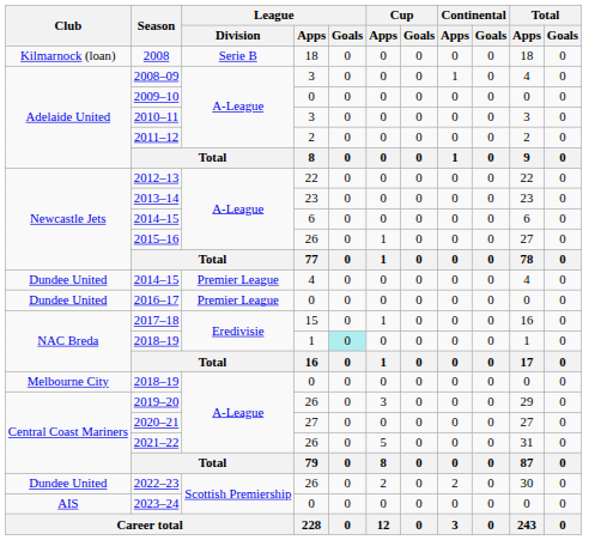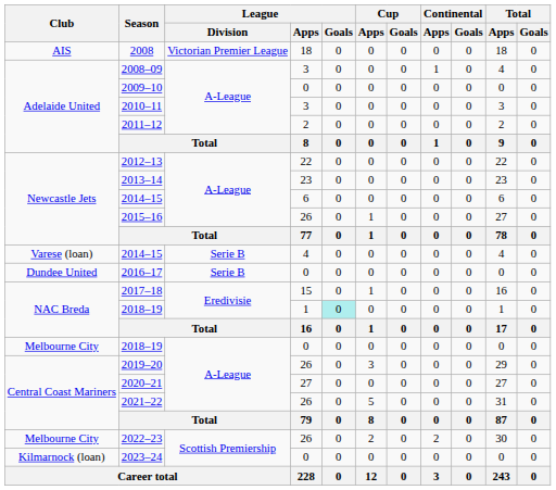 <table class="wikitable" style="text-align: center;">
 <tr>
 <th rowspan=2>Club</th>
 <th rowspan=2>Season</th>
 <th colspan=3>League</th>
 <th colspan=2>Cup</th>
 <th colspan=2>Continental</th>
 <th colspan=2>Total</th>
 </tr>
 <tr>
 <th>Division</th>
 <th>Apps</th>
 <th>Goals</th>
 <th>Apps</th>
 <th>Goals</th>
 <th>Apps</th>
 <th>Goals</th>
 <th>Apps</th>
 <th>Goals</th>
 </tr>
 <tr>
-<td><a href='#'>Kilmarnock</a> (loan)</td>
+<td><a href='#'>AIS</a></td>
 <td><a href='#'>2008</a></td>
-<td><a href='#'>Serie B</a></td>
+<td><a href='#'>Victorian Premier League</a></td>
 <td>18</td>
 <td>0</td>
 <td>0</td>
 <td>0</td>
 <td>0</td>
 <td>0</td>
 <td>18</td>
 <td>0</td>
 </tr>
 <tr>
 <td rowspan=5><a href='#'>Adelaide United</a></td>
 <td><a href='#'>2008–09</a></td>
 <td rowspan=4><a href='#'>A-League</a></td>
 <td>3</td>
 <td>0</td>
 <td>0</td>
 <td>0</td>
 <td>1</td>
 <td>0</td>
 <td>4</td>
 <td>0</td>
 </tr>
 <tr>
 <td><a href='#'>2009–10</a></td>
 <td>0</td>
 <td>0</td>
 <td>0</td>
 <td>0</td>
 <td>0</td>
 <td>0</td>
 <td>0</td>
 <td>0</td>
 </tr>
 <tr>
 <td><a href='#'>2010–11</a></td>
 <td>3</td>
 <td>0</td>
 <td>0</td>
 <td>0</td>
 <td>0</td>
 <td>0</td>
 <td>3</td>
 <td>0</td>
 </tr>
 <tr>
 <td><a href='#'>2011–12</a></td>
 <td>2</td>
 <td>0</td>
 <td>0</td>
 <td>0</td>
 <td>0</td>
 <td>0</td>
 <td>2</td>
 <td>0</td>
 </tr>
 <tr>
 <th colspan=2>Total</th>
 <th>8</th>
 <th>0</th>
 <th>0</th>
 <th>0</th>
 <th>1</th>
 <th>0</th>
 <th>9</th>
 <th>0</th>
 </tr>
 <tr>
 <td rowspan=5><a href='#'>Newcastle Jets</a></td>
 <td><a href='#'>2012–13</a></td>
 <td rowspan=4><a href='#'>A-League</a></td>
 <td>22</td>
 <td>0</td>
 <td>0</td>
 <td>0</td>
 <td>0</td>
 <td>0</td>
 <td>22</td>
 <td>0</td>
 </tr>
 <tr>
 <td><a href='#'>2013–14</a></td>
 <td>23</td>
 <td>0</td>
 <td>0</td>
 <td>0</td>
 <td>0</td>
 <td>0</td>
 <td>23</td>
 <td>0</td>
 </tr>
 <tr>
 <td><a href='#'>2014–15</a></td>
 <td>6</td>
 <td>0</td>
 <td>0</td>
 <td>0</td>
 <td>0</td>
 <td>0</td>
 <td>6</td>
 <td>0</td>
 </tr>
 <tr>
 <td><a href='#'>2015–16</a></td>
 <td>26</td>
 <td>0</td>
 <td>1</td>
 <td>0</td>
 <td>0</td>
 <td>0</td>
 <td>27</td>
 <td>0</td>
 </tr>
 <tr>
 <th colspan=2>Total</th>
 <th>77</th>
 <th>0</th>
 <th>1</th>
 <th>0</th>
 <th>0</th>
 <th>0</th>
 <th>78</th>
 <th>0</th>
 </tr>
 <tr>
-<td><a href='#'>Dundee United</a></td>
+<td><a href='#'>Varese</a> (loan)</td>
 <td><a href='#'>2014–15</a></td>
-<td><a href='#'>Premier League</a></td>
+<td><a href='#'>Serie B</a></td>
 <td>4</td>
 <td>0</td>
 <td>0</td>
 <td>0</td>
 <td>0</td>
 <td>0</td>
 <td>4</td>
 <td>0</td>
 </tr>
 <tr>
 <td><a href='#'>Dundee United</a></td>
 <td><a href='#'>2016–17</a></td>
-<td><a href='#'>Premier League</a></td>
+<td><a href='#'>Serie B</a></td>
 <td>0</td>
 <td>0</td>
 <td>0</td>
 <td>0</td>
 <td>0</td>
 <td>0</td>
 <td>0</td>
 <td>0</td>
 </tr>
 <tr>
 <td rowspan=3><a href='#'>NAC Breda</a></td>
 <td><a href='#'>2017–18</a></td>
 <td rowspan=2><a href='#'>Eredivisie</a></td>
 <td>15</td>
 <td>0</td>
 <td>1</td>
 <td>0</td>
 <td>0</td>
 <td>0</td>
 <td>16</td>
 <td>0</td>
 </tr>
 <tr>
 <td><a href='#'>2018–19</a></td>
 <td>1</td>
 <td style="background: paleturquoise;">0</td>
 <td>0</td>
 <td>0</td>
 <td>0</td>
 <td>0</td>
 <td>1</td>
 <td>0</td>
 </tr>
 <tr>
 <th colspan=2>Total</th>
 <th>16</th>
 <th>0</th>
 <th>1</th>
 <th>0</th>
 <th>0</th>
 <th>0</th>
 <th>17</th>
 <th>0</th>
 </tr>
 <tr>
 <td><a href='#'>Melbourne City</a></td>
 <td><a href='#'>2018–19</a></td>
 <td rowspan=4><a href='#'>A-League</a></td>
 <td>0</td>
 <td>0</td>
 <td>0</td>
 <td>0</td>
 <td>0</td>
 <td>0</td>
 <td>0</td>
 <td>0</td>
 </tr>
 <tr>
 <td rowspan=4><a href='#'>Central Coast Mariners</a></td>
 <td><a href='#'>2019–20</a></td>
 <td>26</td>
 <td>0</td>
 <td>3</td>
 <td>0</td>
 <td>0</td>
 <td>0</td>
 <td>29</td>
 <td>0</td>
 </tr>
 <tr>
 <td><a href='#'>2020–21</a></td>
 <td>27</td>
 <td>0</td>
 <td>0</td>
 <td>0</td>
 <td>0</td>
 <td>0</td>
 <td>27</td>
 <td>0</td>
 </tr>
 <tr>
 <td><a href='#'>2021–22</a></td>
 <td>26</td>
 <td>0</td>
 <td>5</td>
 <td>0</td>
 <td>0</td>
 <td>0</td>
 <td>31</td>
 <td>0</td>
 </tr>
 <tr>
 <th colspan=2>Total</th>
 <th>79</th>
 <th>0</th>
 <th>8</th>
 <th>0</th>
 <th>0</th>
 <th>0</th>
 <th>87</th>
 <th>0</th>
 </tr>
 <tr>
-<td><a href='#'>Dundee United</a></td>
+<td><a href='#'>Melbourne City</a></td>
 <td><a href='#'>2022–23</a></td>
 <td rowspan=2><a href='#'>Scottish Premiership</a></td>
 <td>26</td>
 <td>0</td>
 <td>2</td>
 <td>0</td>
 <td>2</td>
 <td>0</td>
 <td>30</td>
 <td>0</td>
 </tr>
 <tr>
-<td><a href='#'>AIS</a></td>
+<td><a href='#'>Kilmarnock</a> (loan)</td>
 <td><a href='#'>2023–24</a></td>
 <td>0</td>
 <td>0</td>
 <td>0</td>
 <td>0</td>
 <td>0</td>
 <td>0</td>
 <td>0</td>
 <td>0</td>
 </tr>
 <tr>
 <th colspan=3>Career total</th>
 <th>228</th>
 <th>0</th>
 <th>12</th>
 <th>0</th>
 <th>3</th>
 <th>0</th>
 <th>243</th>
 <th>0</th>
 </tr>
 </table>
